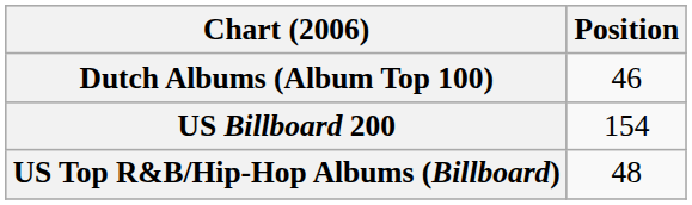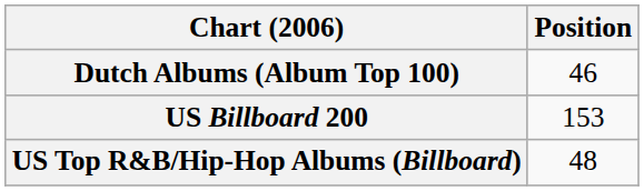 <table class="wikitable sortable plainrowheaders">
 <tr>
 <th scope="col">Chart (2006)</th>
 <th scope="col">Position</th>
 </tr>
 <tr>
 <th scope="row">Dutch Albums (Album Top 100)</th>
 <td style="text-align:center;">46</td>
 </tr>
 <tr>
 <th scope="row">US <em>Billboard</em> 200</th>
-<td style="text-align:center;">154</td>
+<td style="text-align:center;">153</td>
 </tr>
 <tr>
 <th scope="row">US Top R&B/Hip-Hop Albums (<em>Billboard</em>)</th>
 <td style="text-align:center;">48</td>
 </tr>
 </table>
